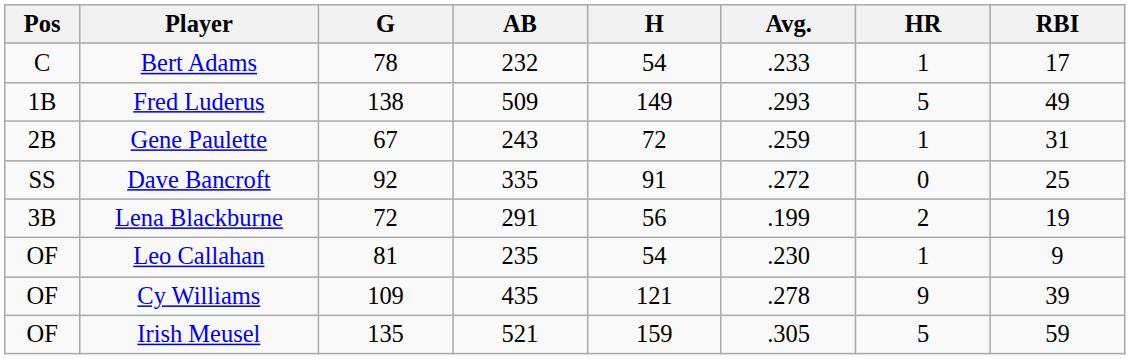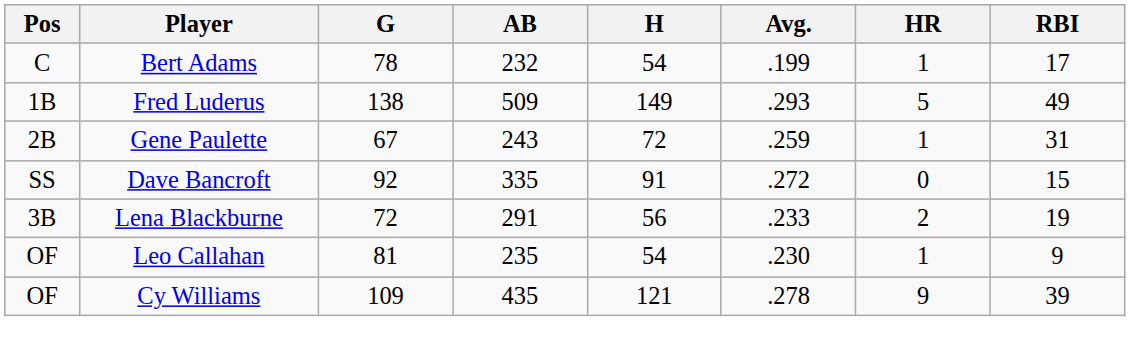 <table class="wikitable sortable">
 <tr>
 <th bgcolor="#DDDDFF" width="5%">Pos</th>
 <th bgcolor="#DDDDFF" width="16%">Player</th>
 <th bgcolor="#DDDDFF" width="9%">G</th>
 <th bgcolor="#DDDDFF" width="9%">AB</th>
 <th bgcolor="#DDDDFF" width="9%">H</th>
 <th bgcolor="#DDDDFF" width="9%">Avg.</th>
 <th bgcolor="#DDDDFF" width="9%">HR</th>
 <th bgcolor="#DDDDFF" width="9%">RBI</th>
 </tr>
 <tr align="center">
 <td>C</td>
 <td><a href='#'>Bert Adams</a></td>
 <td>78</td>
 <td>232</td>
 <td>54</td>
-<td>.233</td>
+<td>.199</td>
 <td>1</td>
 <td>17</td>
 </tr>
 <tr align=center>
 <td>1B</td>
 <td><a href='#'>Fred Luderus</a></td>
 <td>138</td>
 <td>509</td>
 <td>149</td>
 <td>.293</td>
 <td>5</td>
 <td>49</td>
 </tr>
 <tr align=center>
 <td>2B</td>
 <td><a href='#'>Gene Paulette</a></td>
 <td>67</td>
 <td>243</td>
 <td>72</td>
 <td>.259</td>
 <td>1</td>
 <td>31</td>
 </tr>
 <tr align=center>
 <td>SS</td>
 <td><a href='#'>Dave Bancroft</a></td>
 <td>92</td>
 <td>335</td>
 <td>91</td>
 <td>.272</td>
 <td>0</td>
-<td>25</td>
+<td>15</td>
 </tr>
 <tr align=center>
 <td>3B</td>
 <td><a href='#'>Lena Blackburne</a></td>
 <td>72</td>
 <td>291</td>
 <td>56</td>
-<td>.199</td>
+<td>.233</td>
 <td>2</td>
 <td>19</td>
 </tr>
 <tr align=center>
 <td>OF</td>
 <td><a href='#'>Leo Callahan</a></td>
 <td>81</td>
 <td>235</td>
 <td>54</td>
 <td>.230</td>
 <td>1</td>
 <td>9</td>
 </tr>
 <tr align=center>
 <td>OF</td>
 <td><a href='#'>Cy Williams</a></td>
 <td>109</td>
 <td>435</td>
 <td>121</td>
 <td>.278</td>
 <td>9</td>
 <td>39</td>
 </tr>
-<tr align=center>
-<td>OF</td>
-<td><a href='#'>Irish Meusel</a></td>
-<td>135</td>
-<td>521</td>
-<td>159</td>
-<td>.305</td>
-<td>5</td>
-<td>59</td>
-</tr>
 </table>
